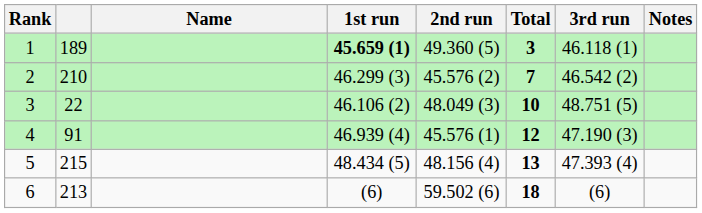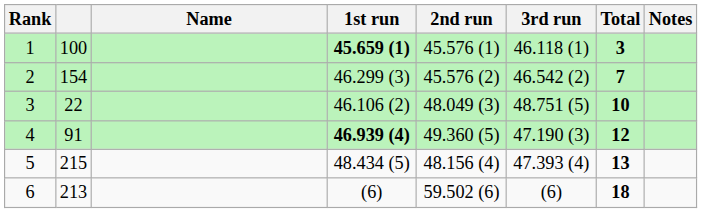 <table class="sortable wikitable" style="text-align:center;">
 <tr>
 <th width="30">Rank</th>
 <th width="20"></th>
 <th width="220">Name</th>
 <th width="75">1st run</th>
 <th width="75">2nd run</th>
+<th width="75">3rd run</th>
 <th width="30">Total</th>
-<th width="75">3rd run</th>
 <th width="30">Notes</th>
 </tr>
 <tr bgcolor=#bbf3bb>
 <td>1</td>
-<td>189</td>
+<td>100</td>
 <td align="left"></td>
 <td><strong>45.659 (1)</strong></td>
-<td>49.360 (5)</td>
+<td>45.576 (1)</td>
+<td>46.118 (1)</td>
 <td><strong>3</strong></td>
-<td>46.118 (1)</td>
 <td></td>
 </tr>
 <tr bgcolor=#bbf3bb>
 <td>2</td>
-<td>210</td>
+<td>154</td>
 <td align="left"></td>
 <td>46.299 (3)</td>
 <td>45.576 (2)</td>
+<td>46.542 (2)</td>
 <td><strong>7</strong></td>
-<td>46.542 (2)</td>
 <td></td>
 </tr>
 <tr bgcolor=#bbf3bb>
 <td>3</td>
 <td>22</td>
 <td align="left"></td>
 <td>46.106 (2)</td>
 <td>48.049 (3)</td>
+<td>48.751 (5)</td>
 <td><strong>10</strong></td>
-<td>48.751 (5)</td>
 <td></td>
 </tr>
 <tr bgcolor=#bbf3bb>
 <td>4</td>
 <td>91</td>
 <td align="left"></td>
-<td>46.939 (4)</td>
-<td>45.576 (1)</td>
+<td><strong>46.939 (4)</strong></td>
+<td>49.360 (5)</td>
+<td>47.190 (3)</td>
 <td><strong>12</strong></td>
-<td>47.190 (3)</td>
 <td></td>
 </tr>
 <tr>
 <td>5</td>
 <td>215</td>
 <td align="left"></td>
 <td>48.434 (5)</td>
 <td>48.156 (4)</td>
+<td>47.393 (4)</td>
 <td><strong>13</strong></td>
-<td>47.393 (4)</td>
 <td></td>
 </tr>
 <tr>
 <td>6</td>
 <td>213</td>
 <td align="left"></td>
 <td> (6)</td>
 <td>59.502 (6)</td>
+<td> (6)</td>
 <td><strong>18</strong></td>
-<td> (6)</td>
 <td></td>
 </tr>
 </table>
